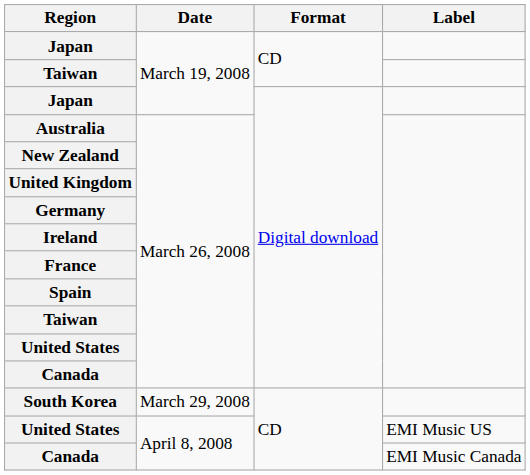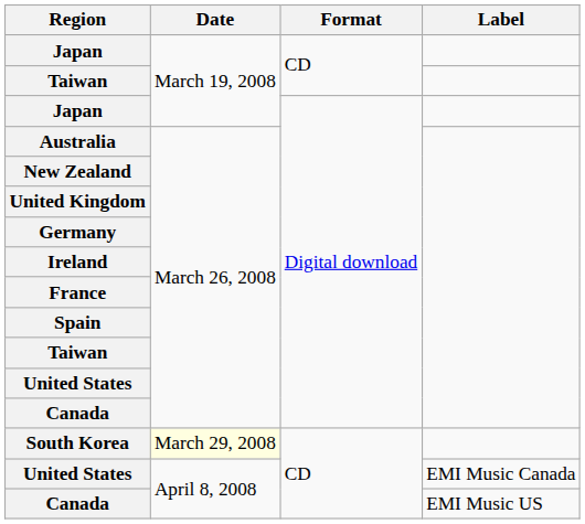 <table class="wikitable plainrowheaders">
 <tr>
 <th scope="col">Region</th>
 <th scope="col">Date</th>
 <th scope="col">Format</th>
 <th scope="col">Label</th>
 </tr>
 <tr>
 <th scope="row">Japan</th>
 <td rowspan="3">March 19, 2008</td>
 <td rowspan="2">CD</td>
 <td></td>
 </tr>
 <tr>
 <th scope="row">Taiwan</th>
 <td></td>
 </tr>
 <tr>
 <th scope="row">Japan</th>
 <td rowspan="11"><a href='#'>Digital download</a></td>
 <td></td>
 </tr>
 <tr>
 <th scope="row">Australia</th>
 <td rowspan="10">March 26, 2008</td>
 <td rowspan="10"></td>
 </tr>
 <tr>
 <th scope="row">New Zealand</th>
 </tr>
 <tr>
 <th scope="row">United Kingdom</th>
 </tr>
 <tr>
 <th scope="row">Germany</th>
 </tr>
 <tr>
 <th scope="row">Ireland</th>
 </tr>
 <tr>
 <th scope="row">France</th>
 </tr>
 <tr>
 <th scope="row">Spain</th>
 </tr>
 <tr>
 <th scope="row">Taiwan</th>
 </tr>
 <tr>
 <th scope="row">United States</th>
 </tr>
 <tr>
 <th scope="row">Canada</th>
 </tr>
 <tr>
 <th scope="row">South Korea</th>
-<td>March 29, 2008</td>
+<td style="background: lightyellow;">March 29, 2008</td>
 <td rowspan="3">CD</td>
 <td></td>
 </tr>
 <tr>
 <th scope="row">United States</th>
 <td rowspan="2">April 8, 2008</td>
-<td>EMI Music US</td>
+<td>EMI Music Canada</td>
 </tr>
 <tr>
 <th scope="row">Canada</th>
-<td>EMI Music Canada</td>
+<td>EMI Music US</td>
 </tr>
 </table>
